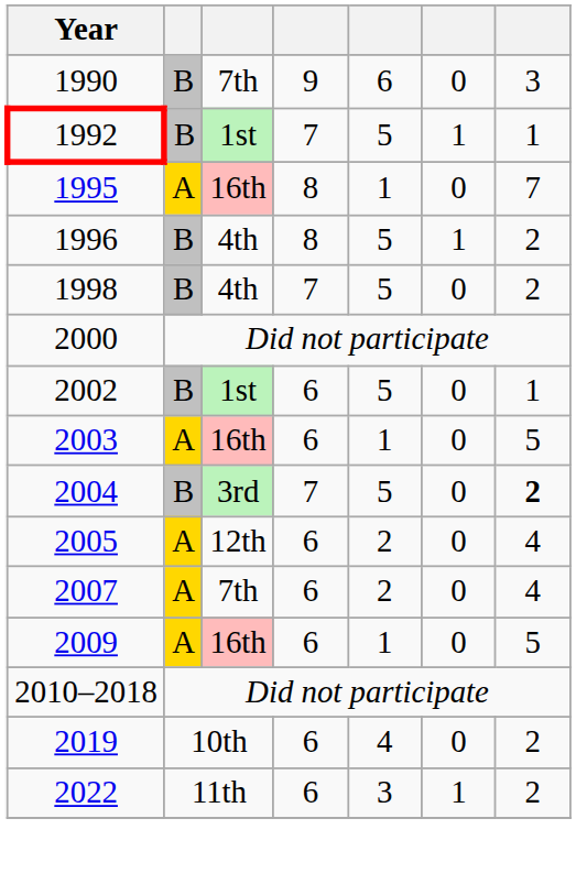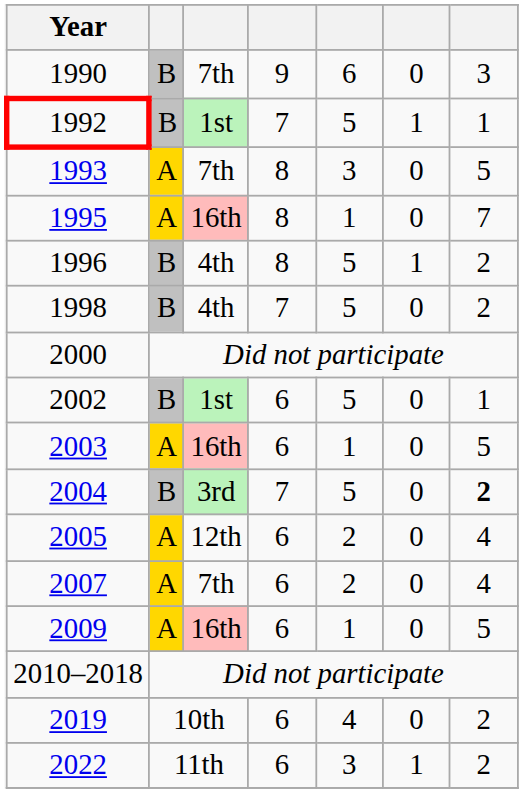 <table class="wikitable" style="text-align:center">
 <tr>
 <th>Year</th>
 <th></th>
 <th></th>
 <th width=30></th>
 <th width=30></th>
 <th width=30></th>
 <th width=30></th>
 </tr>
 <tr>
 <td> 1990</td>
 <td bgcolor=silver>B</td>
 <td>7th</td>
 <td>9</td>
 <td>6</td>
 <td>0</td>
 <td>3</td>
 </tr>
 <tr>
 <td style="border: 3px solid red"> 1992</td>
 <td bgcolor=silver>B</td>
 <td Bgcolor=#BBF3BB>1st</td>
 <td>7</td>
 <td>5</td>
 <td>1</td>
 <td>1</td>
+</tr>
+<tr>
+<td> <a href='#'>1993</a></td>
+<td bgcolor=gold>A</td>
+<td>7th</td>
+<td>8</td>
+<td>3</td>
+<td>0</td>
+<td>5</td>
 </tr>
 <tr>
 <td> <a href='#'>1995</a></td>
 <td bgcolor=gold>A</td>
 <td Bgcolor=#FFBBBB>16th</td>
 <td>8</td>
 <td>1</td>
 <td>0</td>
 <td>7</td>
 </tr>
 <tr>
 <td> 1996</td>
 <td bgcolor=silver>B</td>
 <td>4th</td>
 <td>8</td>
 <td>5</td>
 <td>1</td>
 <td>2</td>
 </tr>
 <tr>
 <td> 1998</td>
 <td bgcolor=silver>B</td>
 <td>4th</td>
 <td>7</td>
 <td>5</td>
 <td>0</td>
 <td>2</td>
 </tr>
 <tr>
 <td>2000</td>
 <td colspan=6><em>Did not participate</em></td>
 </tr>
 <tr>
 <td> 2002</td>
 <td bgcolor=silver>B</td>
 <td bgcolor=#BBF3BB>1st</td>
 <td>6</td>
 <td>5</td>
 <td>0</td>
 <td>1</td>
 </tr>
 <tr>
 <td> <a href='#'>2003</a></td>
 <td bgcolor=gold>A</td>
 <td bgcolor=#FFBBBB>16th</td>
 <td>6</td>
 <td>1</td>
 <td>0</td>
 <td>5</td>
 </tr>
 <tr>
 <td> <a href='#'>2004</a></td>
 <td bgcolor=silver>B</td>
 <td bgcolor=#BBF3BB>3rd</td>
 <td>7</td>
 <td>5</td>
 <td>0</td>
 <td><strong>2</strong></td>
 </tr>
 <tr>
 <td> <a href='#'>2005</a></td>
 <td bgcolor=gold>A</td>
 <td>12th</td>
 <td>6</td>
 <td>2</td>
 <td>0</td>
 <td>4</td>
 </tr>
 <tr>
 <td> <a href='#'>2007</a></td>
 <td bgcolor=gold>A</td>
 <td>7th</td>
 <td>6</td>
 <td>2</td>
 <td>0</td>
 <td>4</td>
 </tr>
 <tr>
 <td> <a href='#'>2009</a></td>
 <td bgcolor=gold>A</td>
 <td bgcolor=#FFBBBB>16th</td>
 <td>6</td>
 <td>1</td>
 <td>0</td>
 <td>5</td>
 </tr>
 <tr>
 <td>2010–2018</td>
 <td colspan=6><em>Did not participate</em></td>
 </tr>
 <tr>
 <td> <a href='#'>2019</a></td>
 <td colspan=2>10th</td>
 <td>6</td>
 <td>4</td>
 <td>0</td>
 <td>2</td>
 </tr>
 <tr>
 <td> <a href='#'>2022</a></td>
 <td colspan=2>11th</td>
 <td>6</td>
 <td>3</td>
 <td>1</td>
 <td>2</td>
 </tr>
 <tr>
 </tr>
 </table>
